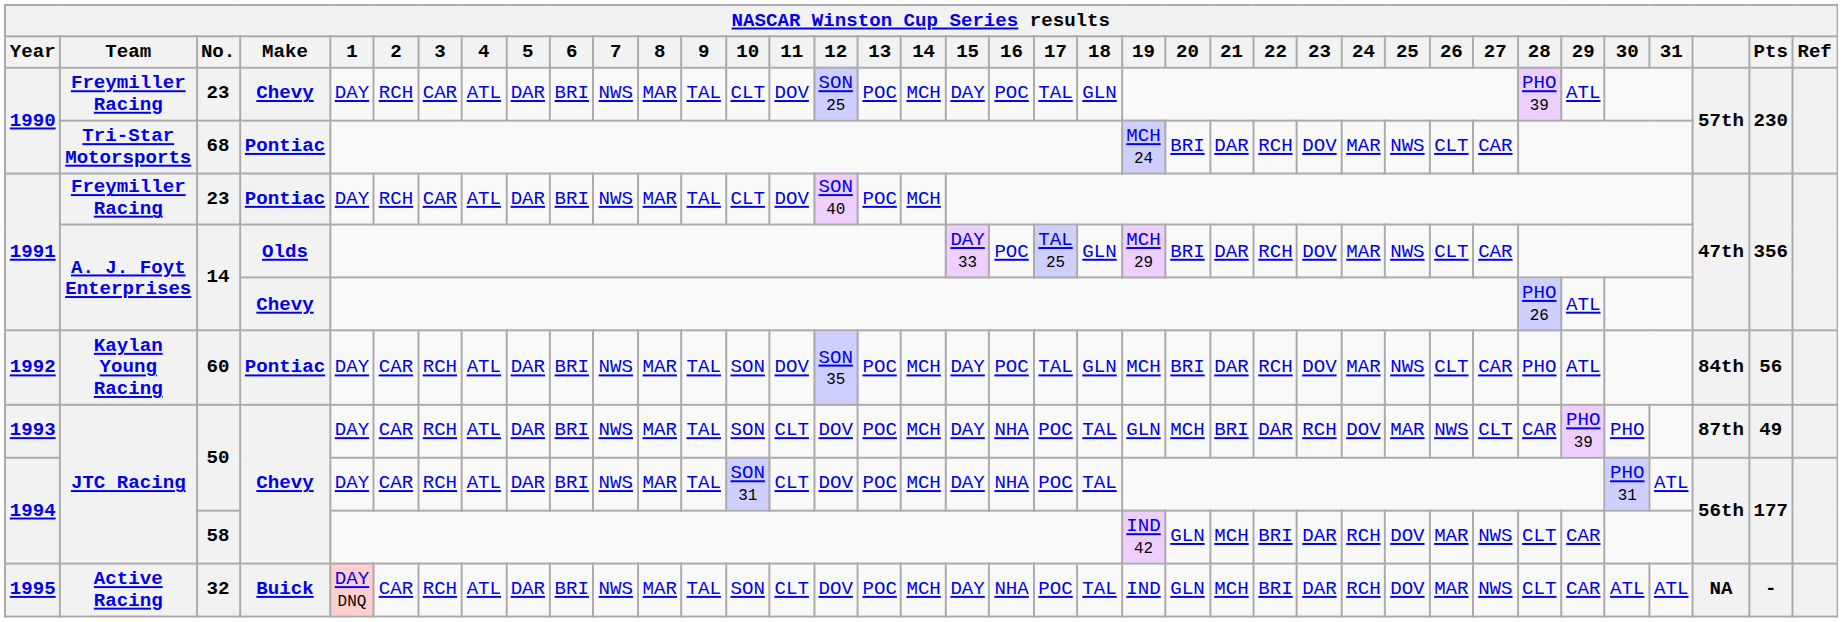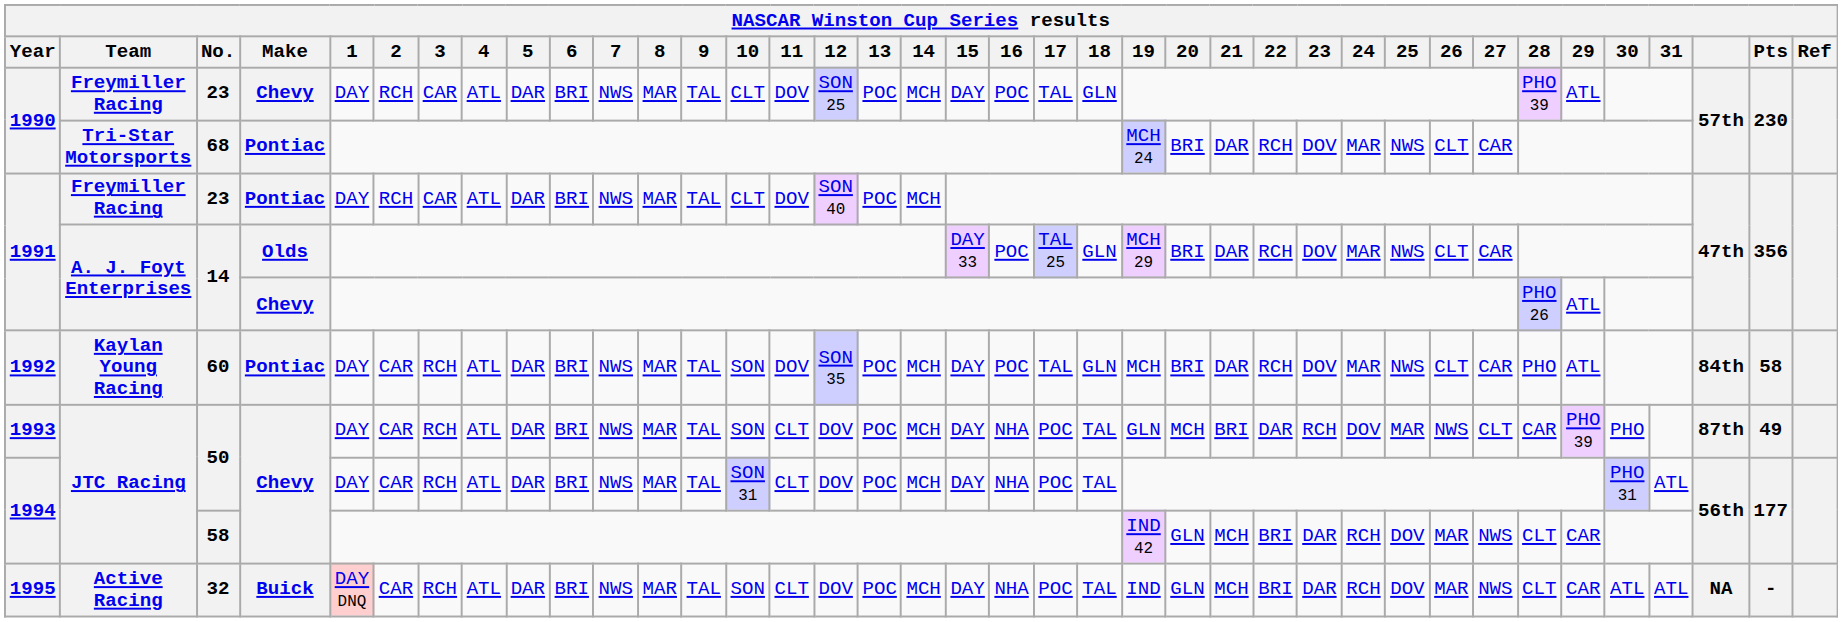 <table class="wikitable" style="text-align:center; font-size:75%">
 <tr>
 <th colspan=45><a href='#'>NASCAR Winston Cup Series</a> results</th>
 </tr>
 <tr>
 <th>Year</th>
 <th>Team</th>
 <th>No.</th>
 <th>Make</th>
 <th>1</th>
 <th>2</th>
 <th>3</th>
 <th>4</th>
 <th>5</th>
 <th>6</th>
 <th>7</th>
 <th>8</th>
 <th>9</th>
 <th>10</th>
 <th>11</th>
 <th>12</th>
 <th>13</th>
 <th>14</th>
 <th>15</th>
 <th>16</th>
 <th>17</th>
 <th>18</th>
 <th>19</th>
 <th>20</th>
 <th>21</th>
 <th>22</th>
 <th>23</th>
 <th>24</th>
 <th>25</th>
 <th>26</th>
 <th>27</th>
 <th>28</th>
 <th>29</th>
 <th>30</th>
 <th>31</th>
 <th></th>
 <th>Pts</th>
 <th>Ref</th>
 </tr>
 <tr>
 <th rowspan=2><a href='#'>1990</a></th>
 <th><a href='#'>Freymiller Racing</a></th>
 <th>23</th>
 <th><a href='#'>Chevy</a></th>
 <td><a href='#'>DAY</a></td>
 <td><a href='#'>RCH</a></td>
 <td><a href='#'>CAR</a></td>
 <td><a href='#'>ATL</a></td>
 <td><a href='#'>DAR</a></td>
 <td><a href='#'>BRI</a></td>
 <td><a href='#'>NWS</a></td>
 <td><a href='#'>MAR</a></td>
 <td><a href='#'>TAL</a></td>
 <td><a href='#'>CLT</a></td>
 <td><a href='#'>DOV</a></td>
 <td style="background:#CFCFFF;"><a href='#'>SON</a><br><small>25</small></td>
 <td><a href='#'>POC</a></td>
 <td><a href='#'>MCH</a></td>
 <td><a href='#'>DAY</a></td>
 <td><a href='#'>POC</a></td>
 <td><a href='#'>TAL</a></td>
 <td><a href='#'>GLN</a></td>
 <td colspan=9></td>
 <td style="background:#EFCFFF;"><a href='#'>PHO</a><br><small>39</small></td>
 <td><a href='#'>ATL</a></td>
 <td colspan=2></td>
 <th rowspan=2>57th</th>
 <th rowspan=2>230</th>
 <th rowspan=2></th>
 </tr>
 <tr>
 <th><a href='#'>Tri-Star Motorsports</a></th>
 <th>68</th>
 <th><a href='#'>Pontiac</a></th>
 <td colspan=18></td>
 <td style="background:#CFCFFF;"><a href='#'>MCH</a><br><small>24</small></td>
 <td><a href='#'>BRI</a></td>
 <td><a href='#'>DAR</a></td>
 <td><a href='#'>RCH</a></td>
 <td><a href='#'>DOV</a></td>
 <td><a href='#'>MAR</a></td>
 <td><a href='#'>NWS</a></td>
 <td><a href='#'>CLT</a></td>
 <td><a href='#'>CAR</a></td>
 <td colspan=4></td>
 </tr>
 <tr>
 <th rowspan=3><a href='#'>1991</a></th>
 <th><a href='#'>Freymiller Racing</a></th>
 <th>23</th>
 <th><a href='#'>Pontiac</a></th>
 <td><a href='#'>DAY</a></td>
 <td><a href='#'>RCH</a></td>
 <td><a href='#'>CAR</a></td>
 <td><a href='#'>ATL</a></td>
 <td><a href='#'>DAR</a></td>
 <td><a href='#'>BRI</a></td>
 <td><a href='#'>NWS</a></td>
 <td><a href='#'>MAR</a></td>
 <td><a href='#'>TAL</a></td>
 <td><a href='#'>CLT</a></td>
 <td><a href='#'>DOV</a></td>
 <td style="background:#EFCFFF;"><a href='#'>SON</a><br><small>40</small></td>
 <td><a href='#'>POC</a></td>
 <td><a href='#'>MCH</a></td>
 <td colspan=17></td>
 <th rowspan=3>47th</th>
 <th rowspan=3>356</th>
 <th rowspan=3></th>
 </tr>
 <tr>
 <th rowspan=2><a href='#'>A. J. Foyt Enterprises</a></th>
 <th rowspan=2>14</th>
 <th><a href='#'>Olds</a></th>
 <td colspan=14></td>
 <td style="background:#EFCFFF;"><a href='#'>DAY</a><br><small>33</small></td>
 <td><a href='#'>POC</a></td>
 <td style="background:#CFCFFF;"><a href='#'>TAL</a><br><small>25</small></td>
 <td><a href='#'>GLN</a></td>
 <td style="background:#EFCFFF;"><a href='#'>MCH</a><br><small>29</small></td>
 <td><a href='#'>BRI</a></td>
 <td><a href='#'>DAR</a></td>
 <td><a href='#'>RCH</a></td>
 <td><a href='#'>DOV</a></td>
 <td><a href='#'>MAR</a></td>
 <td><a href='#'>NWS</a></td>
 <td><a href='#'>CLT</a></td>
 <td><a href='#'>CAR</a></td>
 <td colspan=4></td>
 </tr>
 <tr>
 <th><a href='#'>Chevy</a></th>
 <td colspan=27></td>
 <td style="background:#CFCFFF;"><a href='#'>PHO</a><br><small>26</small></td>
 <td><a href='#'>ATL</a></td>
 <td colspan=2></td>
 </tr>
 <tr>
 <th><a href='#'>1992</a></th>
 <th><a href='#'>Kaylan Young Racing</a></th>
 <th>60</th>
 <th><a href='#'>Pontiac</a></th>
 <td><a href='#'>DAY</a></td>
 <td><a href='#'>CAR</a></td>
 <td><a href='#'>RCH</a></td>
 <td><a href='#'>ATL</a></td>
 <td><a href='#'>DAR</a></td>
 <td><a href='#'>BRI</a></td>
 <td><a href='#'>NWS</a></td>
 <td><a href='#'>MAR</a></td>
 <td><a href='#'>TAL</a></td>
 <td><a href='#'>SON</a></td>
 <td><a href='#'>DOV</a></td>
 <td style="background:#CFCFFF;"><a href='#'>SON</a><br><small>35</small></td>
 <td><a href='#'>POC</a></td>
 <td><a href='#'>MCH</a></td>
 <td><a href='#'>DAY</a></td>
 <td><a href='#'>POC</a></td>
 <td><a href='#'>TAL</a></td>
 <td><a href='#'>GLN</a></td>
 <td><a href='#'>MCH</a></td>
 <td><a href='#'>BRI</a></td>
 <td><a href='#'>DAR</a></td>
 <td><a href='#'>RCH</a></td>
 <td><a href='#'>DOV</a></td>
 <td><a href='#'>MAR</a></td>
 <td><a href='#'>NWS</a></td>
 <td><a href='#'>CLT</a></td>
 <td><a href='#'>CAR</a></td>
 <td><a href='#'>PHO</a></td>
 <td><a href='#'>ATL</a></td>
 <td colspan=2></td>
 <th>84th</th>
-<th>56</th>
+<th>58</th>
 <th></th>
 </tr>
 <tr>
 <th><a href='#'>1993</a></th>
 <th rowspan=3><a href='#'>JTC Racing</a></th>
 <th rowspan=2>50</th>
 <th rowspan=3><a href='#'>Chevy</a></th>
 <td><a href='#'>DAY</a></td>
 <td><a href='#'>CAR</a></td>
 <td><a href='#'>RCH</a></td>
 <td><a href='#'>ATL</a></td>
 <td><a href='#'>DAR</a></td>
 <td><a href='#'>BRI</a></td>
 <td><a href='#'>NWS</a></td>
 <td><a href='#'>MAR</a></td>
 <td><a href='#'>TAL</a></td>
 <td><a href='#'>SON</a></td>
 <td><a href='#'>CLT</a></td>
 <td><a href='#'>DOV</a></td>
 <td><a href='#'>POC</a></td>
 <td><a href='#'>MCH</a></td>
 <td><a href='#'>DAY</a></td>
 <td><a href='#'>NHA</a></td>
 <td><a href='#'>POC</a></td>
 <td><a href='#'>TAL</a></td>
 <td><a href='#'>GLN</a></td>
 <td><a href='#'>MCH</a></td>
 <td><a href='#'>BRI</a></td>
 <td><a href='#'>DAR</a></td>
 <td><a href='#'>RCH</a></td>
 <td><a href='#'>DOV</a></td>
 <td><a href='#'>MAR</a></td>
 <td><a href='#'>NWS</a></td>
 <td><a href='#'>CLT</a></td>
 <td><a href='#'>CAR</a></td>
 <td style="background:#EFCFFF;"><a href='#'>PHO</a><br><small>39</small></td>
 <td><a href='#'>PHO</a></td>
 <td></td>
 <th>87th</th>
 <th>49</th>
 <th></th>
 </tr>
 <tr>
 <th rowspan=2><a href='#'>1994</a></th>
 <td><a href='#'>DAY</a></td>
 <td><a href='#'>CAR</a></td>
 <td><a href='#'>RCH</a></td>
 <td><a href='#'>ATL</a></td>
 <td><a href='#'>DAR</a></td>
 <td><a href='#'>BRI</a></td>
 <td><a href='#'>NWS</a></td>
 <td><a href='#'>MAR</a></td>
 <td><a href='#'>TAL</a></td>
 <td style="background:#CFCFFF;"><a href='#'>SON</a><br><small>31</small></td>
 <td><a href='#'>CLT</a></td>
 <td><a href='#'>DOV</a></td>
 <td><a href='#'>POC</a></td>
 <td><a href='#'>MCH</a></td>
 <td><a href='#'>DAY</a></td>
 <td><a href='#'>NHA</a></td>
 <td><a href='#'>POC</a></td>
 <td><a href='#'>TAL</a></td>
 <td colspan=11></td>
 <td style="background:#CFCFFF;"><a href='#'>PHO</a><br><small>31</small></td>
 <td><a href='#'>ATL</a></td>
 <th rowspan=2>56th</th>
 <th rowspan=2>177</th>
 <th rowspan=2></th>
 </tr>
 <tr>
 <th>58</th>
 <td colspan=18></td>
 <td style="background:#EFCFFF;"><a href='#'>IND</a><br><small>42</small></td>
 <td><a href='#'>GLN</a></td>
 <td><a href='#'>MCH</a></td>
 <td><a href='#'>BRI</a></td>
 <td><a href='#'>DAR</a></td>
 <td><a href='#'>RCH</a></td>
 <td><a href='#'>DOV</a></td>
 <td><a href='#'>MAR</a></td>
 <td><a href='#'>NWS</a></td>
 <td><a href='#'>CLT</a></td>
 <td><a href='#'>CAR</a></td>
 <td colspan=2></td>
 </tr>
 <tr>
 <th><a href='#'>1995</a></th>
 <th><a href='#'>Active Racing</a></th>
 <th>32</th>
 <th><a href='#'>Buick</a></th>
 <td style="background:#FFCFCF;"><a href='#'>DAY</a><br><small>DNQ</small></td>
 <td><a href='#'>CAR</a></td>
 <td><a href='#'>RCH</a></td>
 <td><a href='#'>ATL</a></td>
 <td><a href='#'>DAR</a></td>
 <td><a href='#'>BRI</a></td>
 <td><a href='#'>NWS</a></td>
 <td><a href='#'>MAR</a></td>
 <td><a href='#'>TAL</a></td>
 <td><a href='#'>SON</a></td>
 <td><a href='#'>CLT</a></td>
 <td><a href='#'>DOV</a></td>
 <td><a href='#'>POC</a></td>
 <td><a href='#'>MCH</a></td>
 <td><a href='#'>DAY</a></td>
 <td><a href='#'>NHA</a></td>
 <td><a href='#'>POC</a></td>
 <td><a href='#'>TAL</a></td>
 <td><a href='#'>IND</a></td>
 <td><a href='#'>GLN</a></td>
 <td><a href='#'>MCH</a></td>
 <td><a href='#'>BRI</a></td>
 <td><a href='#'>DAR</a></td>
 <td><a href='#'>RCH</a></td>
 <td><a href='#'>DOV</a></td>
 <td><a href='#'>MAR</a></td>
 <td><a href='#'>NWS</a></td>
 <td><a href='#'>CLT</a></td>
 <td><a href='#'>CAR</a></td>
 <td><a href='#'>ATL</a></td>
 <td><a href='#'>ATL</a></td>
 <th>NA</th>
 <th>-</th>
 <th></th>
 </tr>
 </table>
